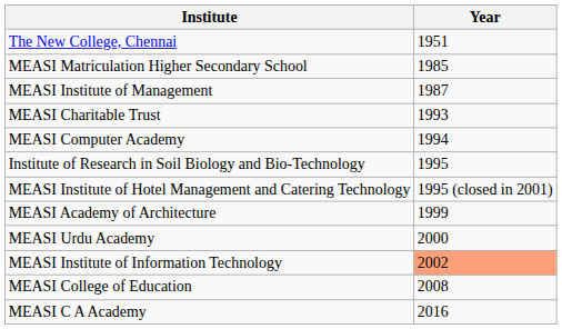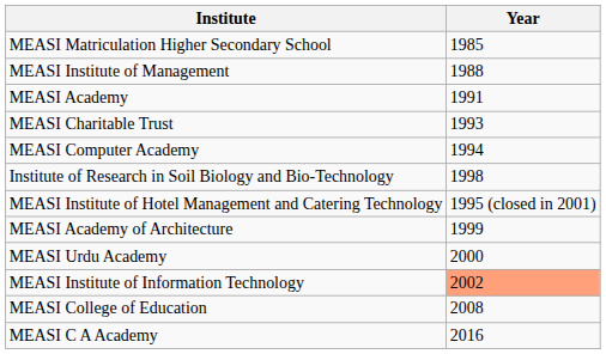 <table class="wikitable sortable">
 <tr>
 <th>Institute</th>
 <th>Year</th>
-</tr>
-<tr>
-<td><a href='#'>The New College, Chennai</a></td>
-<td>1951</td>
 </tr>
 <tr>
 <td>MEASI Matriculation Higher Secondary School</td>
 <td>1985</td>
 </tr>
 <tr>
 <td>MEASI Institute of Management</td>
-<td>1987</td>
+<td>1988</td>
+</tr>
+<tr>
+<td>MEASI Academy</td>
+<td>1991</td>
 </tr>
 <tr>
 <td>MEASI Charitable Trust</td>
 <td>1993</td>
 </tr>
 <tr>
 <td>MEASI Computer Academy</td>
 <td>1994</td>
 </tr>
 <tr>
 <td>Institute of Research in Soil Biology and Bio-Technology</td>
-<td>1995</td>
+<td>1998</td>
 </tr>
 <tr>
 <td>MEASI Institute of Hotel Management and Catering Technology</td>
 <td>1995 (closed in 2001)</td>
 </tr>
 <tr>
 <td>MEASI Academy of Architecture</td>
 <td>1999</td>
 </tr>
 <tr>
 <td>MEASI Urdu Academy</td>
 <td>2000</td>
 </tr>
 <tr>
 <td>MEASI Institute of Information Technology</td>
 <td style="background: lightsalmon;">2002</td>
 </tr>
 <tr>
 <td>MEASI College of Education</td>
 <td>2008</td>
 </tr>
 <tr>
 <td>MEASI C A Academy</td>
 <td>2016</td>
 </tr>
 </table>
